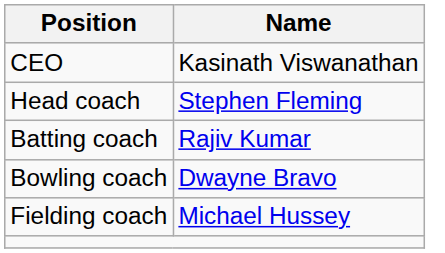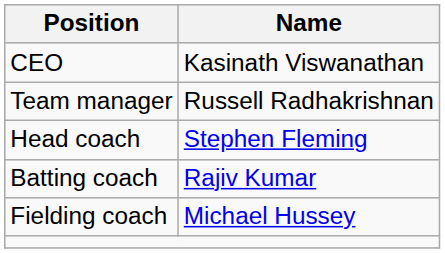 <table class="wikitable">
 <tr>
 <th>Position</th>
 <th>Name</th>
 </tr>
 <tr>
 <td>CEO</td>
 <td>Kasinath Viswanathan</td>
 </tr>
 <tr>
+<td>Team manager</td>
+<td>Russell Radhakrishnan</td>
+</tr>
+<tr>
 <td>Head coach</td>
 <td><a href='#'>Stephen Fleming</a></td>
 </tr>
 <tr>
 <td>Batting coach</td>
 <td><a href='#'>Rajiv Kumar</a></td>
-</tr>
-<tr>
-<td>Bowling coach</td>
-<td><a href='#'>Dwayne Bravo</a></td>
 </tr>
 <tr>
 <td>Fielding coach</td>
 <td><a href='#'>Michael Hussey</a></td>
 </tr>
 <tr>
 <td colspan="2"><small></small></td>
 </tr>
 </table>
